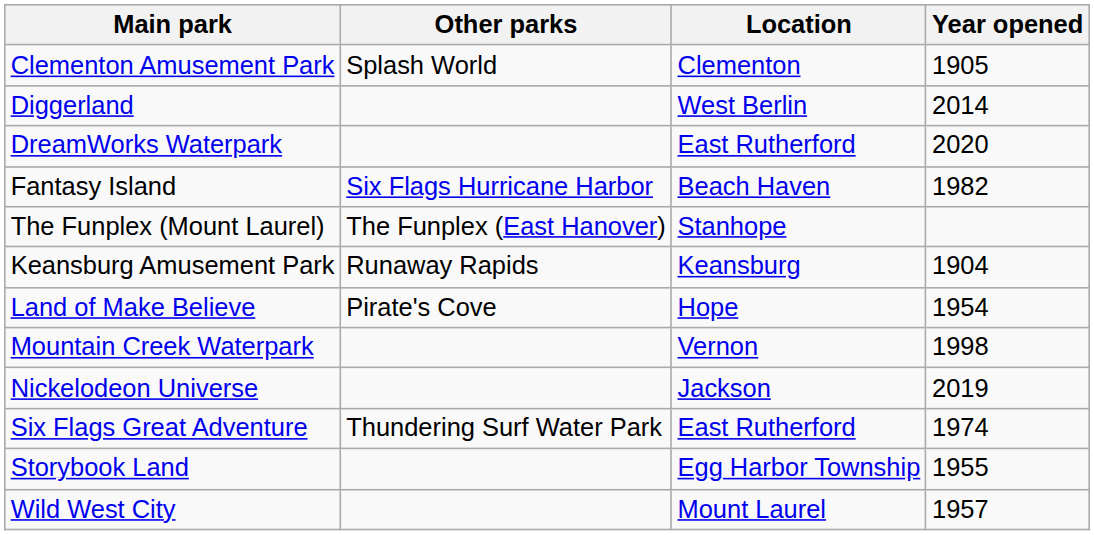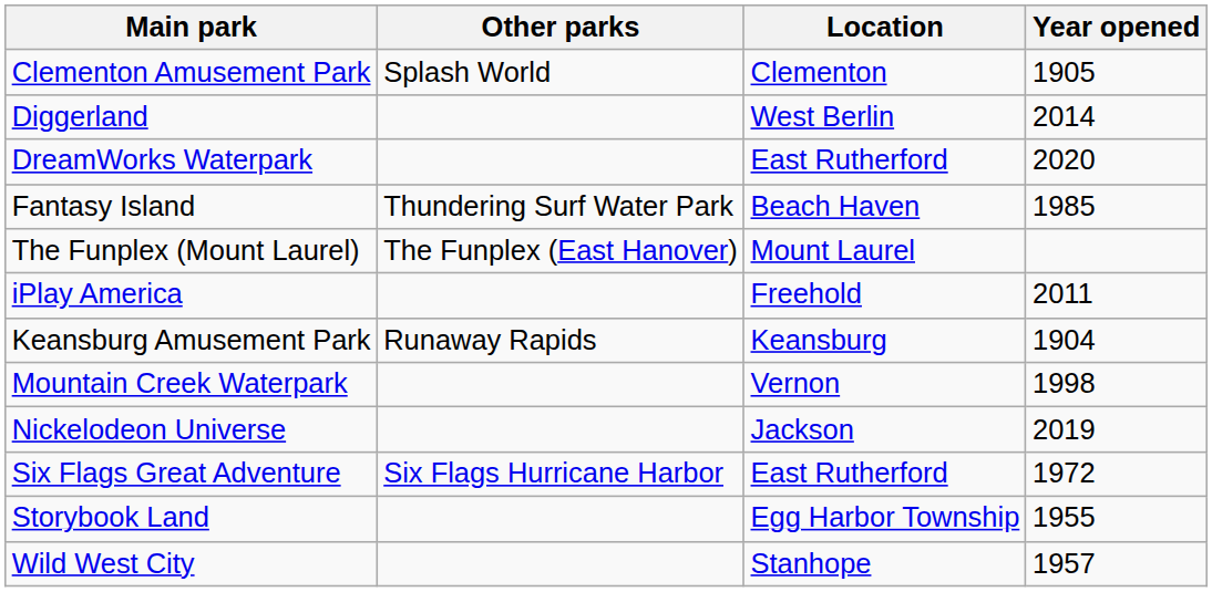 <table class="wikitable">
 <tr>
 <th>Main park</th>
 <th>Other parks</th>
 <th>Location</th>
 <th>Year opened</th>
 </tr>
 <tr>
 <td><a href='#'>Clementon Amusement Park</a></td>
 <td>Splash World</td>
 <td><a href='#'>Clementon</a></td>
 <td>1905</td>
 </tr>
 <tr>
 <td><a href='#'>Diggerland</a></td>
 <td></td>
 <td><a href='#'>West Berlin</a></td>
 <td>2014</td>
 </tr>
 <tr>
 <td><a href='#'>DreamWorks Waterpark</a></td>
 <td></td>
 <td><a href='#'>East Rutherford</a></td>
 <td>2020</td>
 </tr>
 <tr>
 <td>Fantasy Island</td>
-<td><a href='#'>Six Flags Hurricane Harbor</a></td>
+<td>Thundering Surf Water Park</td>
 <td><a href='#'>Beach Haven</a></td>
-<td>1982</td>
+<td>1985</td>
 </tr>
 <tr>
 <td>The Funplex (Mount Laurel)</td>
 <td>The Funplex (<a href='#'>East Hanover</a>)</td>
-<td><a href='#'>Stanhope</a></td>
+<td><a href='#'>Mount Laurel</a></td>
 <td></td>
+</tr>
+<tr>
+<td><a href='#'>iPlay America</a></td>
+<td></td>
+<td><a href='#'>Freehold</a></td>
+<td>2011</td>
 </tr>
 <tr>
 <td>Keansburg Amusement Park</td>
 <td>Runaway Rapids</td>
 <td><a href='#'>Keansburg</a></td>
 <td>1904</td>
-</tr>
-<tr>
-<td><a href='#'>Land of Make Believe</a></td>
-<td>Pirate's Cove</td>
-<td><a href='#'>Hope</a></td>
-<td>1954</td>
 </tr>
 <tr>
 <td><a href='#'>Mountain Creek Waterpark</a></td>
 <td></td>
 <td><a href='#'>Vernon</a></td>
 <td>1998</td>
 </tr>
 <tr>
 <td><a href='#'>Nickelodeon Universe</a></td>
 <td></td>
 <td><a href='#'>Jackson</a></td>
 <td>2019</td>
 </tr>
 <tr>
 <td><a href='#'>Six Flags Great Adventure</a></td>
-<td>Thundering Surf Water Park</td>
+<td><a href='#'>Six Flags Hurricane Harbor</a></td>
 <td><a href='#'>East Rutherford</a></td>
-<td>1974</td>
+<td>1972</td>
 </tr>
 <tr>
 <td><a href='#'>Storybook Land</a></td>
 <td></td>
 <td><a href='#'>Egg Harbor Township</a></td>
 <td>1955</td>
 </tr>
 <tr>
 <td><a href='#'>Wild West City</a></td>
 <td></td>
-<td><a href='#'>Mount Laurel</a></td>
+<td><a href='#'>Stanhope</a></td>
 <td>1957</td>
 </tr>
 </table>
